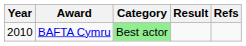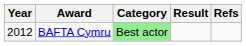 <table class="wikitable">
 <tr>
 <th>Year</th>
 <th>Award</th>
 <th>Category</th>
 <th>Result</th>
 <th>Refs</th>
 </tr>
 <tr>
-<td>2010</td>
+<td>2012</td>
 <td><a href='#'>BAFTA Cymru</a></td>
 <td style="background: lightgreen;">Best actor</td>
 <td></td>
 <td></td>
 </tr>
 </table>
